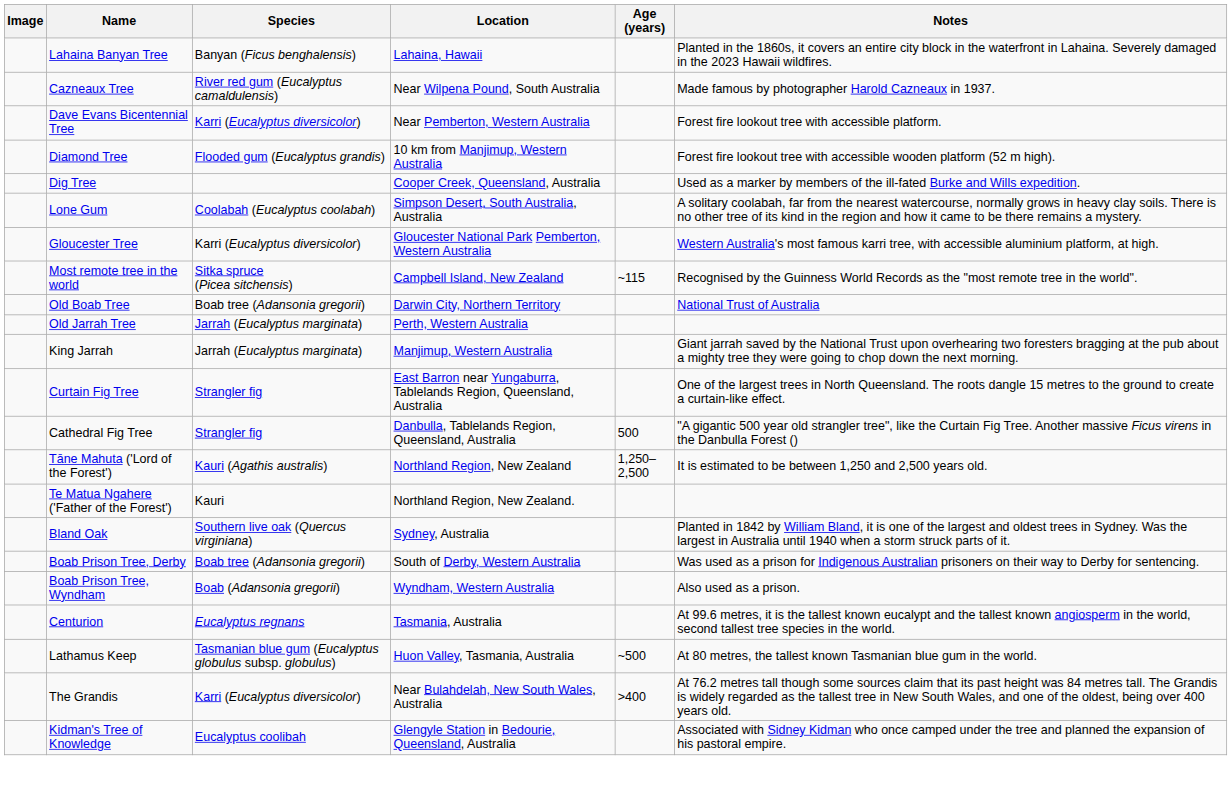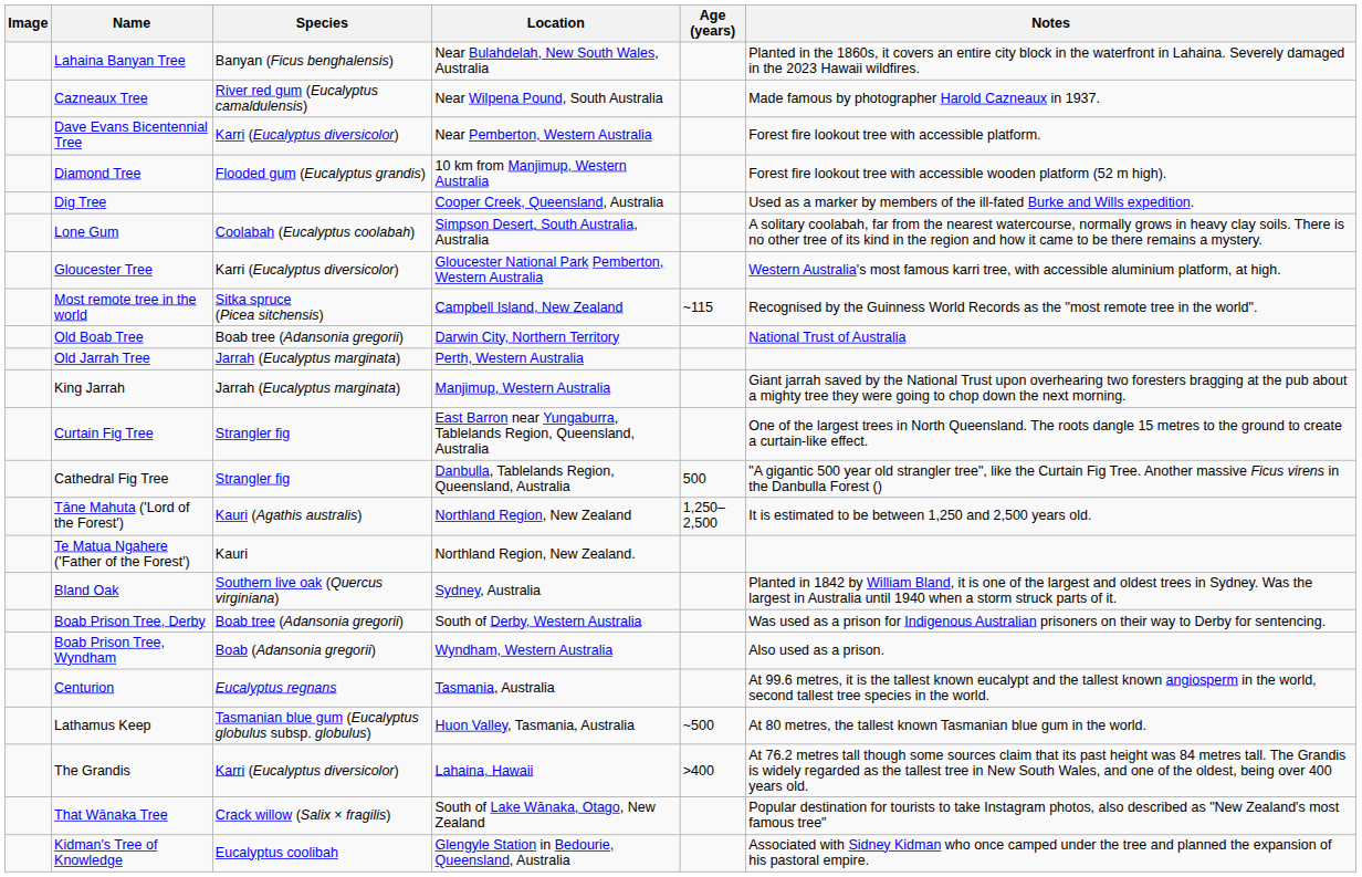 <table class="wikitable">
 <tr>
 <th>Image</th>
 <th>Name</th>
 <th>Species</th>
 <th>Location</th>
 <th>Age (years)</th>
 <th>Notes</th>
 </tr>
 <tr>
 <td></td>
 <td><a href='#'>Lahaina Banyan Tree</a></td>
 <td>Banyan (<em>Ficus benghalensis</em>)</td>
-<td><a href='#'>Lahaina, Hawaii</a><br><small></small></td>
+<td>Near <a href='#'>Bulahdelah, New South Wales</a>, Australia</td>
 <td></td>
 <td>Planted in the 1860s, it covers an entire city block in the waterfront in Lahaina. Severely damaged in the 2023 Hawaii wildfires.</td>
 </tr>
 <tr>
 <td></td>
 <td><a href='#'>Cazneaux Tree</a></td>
 <td><a href='#'>River red gum</a> (<em>Eucalyptus camaldulensis</em>)</td>
 <td>Near <a href='#'>Wilpena Pound</a>, South Australia <br><small></small></td>
 <td></td>
 <td>Made famous by photographer <a href='#'>Harold Cazneaux</a> in 1937.</td>
 </tr>
 <tr>
 <td></td>
 <td><a href='#'>Dave Evans Bicentennial Tree</a></td>
 <td><a href='#'>Karri</a> (<em><a href='#'>Eucalyptus diversicolor</a></em>)</td>
 <td>Near <a href='#'>Pemberton, Western Australia</a><br><small></small></td>
 <td></td>
 <td>Forest fire lookout tree with accessible platform.</td>
 </tr>
 <tr>
 <td></td>
 <td><a href='#'>Diamond Tree</a></td>
 <td><a href='#'>Flooded gum</a> (<em>Eucalyptus grandis</em>)</td>
 <td>10 km from <a href='#'>Manjimup, Western Australia</a></td>
 <td></td>
 <td>Forest fire lookout tree with accessible wooden platform (52 m high).</td>
 </tr>
 <tr>
 <td></td>
 <td><a href='#'>Dig Tree</a></td>
 <td></td>
 <td><a href='#'>Cooper Creek, Queensland</a>, Australia</td>
 <td></td>
 <td>Used as a marker by members of the ill-fated <a href='#'>Burke and Wills expedition</a>.</td>
 </tr>
 <tr>
 <td></td>
 <td><a href='#'>Lone Gum</a></td>
 <td><a href='#'>Coolabah</a> (<em>Eucalyptus coolabah</em>)</td>
 <td><a href='#'>Simpson Desert, South Australia</a>, Australia</td>
 <td></td>
 <td>A solitary coolabah, far from the nearest watercourse, normally grows in heavy clay soils. There is no other tree of its kind in the region and how it came to be there remains a mystery.</td>
 </tr>
 <tr>
 <td></td>
 <td><a href='#'>Gloucester Tree</a></td>
 <td>Karri (<em>Eucalyptus diversicolor</em>)</td>
 <td><a href='#'>Gloucester National Park</a> <a href='#'>Pemberton, Western Australia</a></td>
 <td></td>
 <td><a href='#'>Western Australia</a>'s most famous karri tree, with accessible aluminium platform, at  high.</td>
 </tr>
 <tr>
 <td></td>
 <td><a href='#'>Most remote tree in the world</a></td>
 <td><a href='#'>Sitka spruce</a> <br>(<em>Picea sitchensis</em>)</td>
 <td><a href='#'>Campbell Island, New Zealand</a> <br></td>
 <td>~115</td>
 <td>Recognised by the Guinness World Records as the "most remote tree in the world".</td>
 </tr>
 <tr>
 <td></td>
 <td><a href='#'>Old Boab Tree</a></td>
 <td>Boab tree (<em>Adansonia gregorii</em>)</td>
 <td><a href='#'>Darwin City, Northern Territory</a></td>
 <td></td>
 <td><a href='#'>National Trust of Australia</a></td>
 </tr>
 <tr>
 <td></td>
 <td><a href='#'>Old Jarrah Tree</a></td>
 <td><a href='#'>Jarrah</a> (<em>Eucalyptus marginata</em>)</td>
 <td><a href='#'>Perth, Western Australia</a></td>
 <td></td>
 <td></td>
 </tr>
 <tr>
 <td></td>
 <td>King Jarrah</td>
 <td>Jarrah (<em>Eucalyptus marginata</em>)</td>
 <td><a href='#'>Manjimup, Western Australia</a></td>
 <td></td>
 <td>Giant jarrah saved by the National Trust upon overhearing two foresters bragging at the pub about a mighty tree they were going to chop down the next morning.</td>
 </tr>
 <tr>
 <td></td>
 <td><a href='#'>Curtain Fig Tree</a></td>
 <td><a href='#'>Strangler fig</a></td>
 <td><a href='#'>East Barron</a> near <a href='#'>Yungaburra</a>, Tablelands Region, Queensland, Australia</td>
 <td></td>
 <td>One of the largest trees in North Queensland. The roots dangle 15 metres to the ground to create a curtain-like effect.</td>
 </tr>
 <tr>
 <td></td>
 <td>Cathedral Fig Tree</td>
 <td><a href='#'>Strangler fig</a></td>
 <td><a href='#'>Danbulla</a>, Tablelands Region, Queensland, Australia</td>
 <td>500</td>
 <td>"A gigantic 500 year old strangler tree", like the Curtain Fig Tree. Another massive <em>Ficus virens</em> in the Danbulla Forest ()</td>
 </tr>
 <tr>
 <td></td>
 <td><a href='#'>Tāne Mahuta</a> ('Lord of the Forest')</td>
 <td><a href='#'>Kauri</a> (<em>Agathis australis</em>)</td>
 <td><a href='#'>Northland Region</a>, New Zealand</td>
 <td>1,250–2,500</td>
 <td>It is estimated to be between 1,250 and 2,500 years old.</td>
 </tr>
 <tr>
 <td></td>
 <td><a href='#'>Te Matua Ngahere</a> ('Father of the Forest')</td>
 <td>Kauri</td>
 <td>Northland Region, New Zealand.</td>
 <td></td>
 <td></td>
 </tr>
 <tr>
 <td></td>
 <td><a href='#'>Bland Oak</a></td>
 <td><a href='#'>Southern live oak</a> (<em>Quercus virginiana</em>)</td>
 <td><a href='#'>Sydney</a>, Australia</td>
 <td></td>
 <td>Planted in 1842 by <a href='#'>William Bland</a>, it is one of the largest and oldest trees in Sydney. Was the largest in Australia until 1940 when a storm struck parts of it.</td>
 </tr>
 <tr>
 <td></td>
 <td><a href='#'>Boab Prison Tree, Derby</a></td>
 <td><a href='#'>Boab tree</a> (<em>Adansonia gregorii</em>)</td>
 <td>South of <a href='#'>Derby, Western Australia</a></td>
 <td></td>
 <td>Was used as a prison for <a href='#'>Indigenous Australian</a> prisoners on their way to Derby for sentencing.</td>
 </tr>
 <tr>
 <td></td>
 <td><a href='#'>Boab Prison Tree, Wyndham</a></td>
 <td><a href='#'>Boab</a> (<em>Adansonia gregorii</em>)</td>
 <td><a href='#'>Wyndham, Western Australia</a></td>
 <td></td>
 <td>Also used as a prison.</td>
 </tr>
 <tr>
 <td></td>
 <td><a href='#'>Centurion</a></td>
 <td><em><a href='#'>Eucalyptus regnans</a></em></td>
 <td><a href='#'>Tasmania</a>, Australia</td>
 <td></td>
 <td>At 99.6 metres, it is the tallest known eucalypt and the tallest known <a href='#'>angiosperm</a> in the world, second tallest tree species in the world.</td>
 </tr>
 <tr>
 <td></td>
 <td>Lathamus Keep</td>
 <td><a href='#'>Tasmanian blue gum</a> (<em>Eucalyptus globulus</em> subsp. <em>globulus</em>)</td>
 <td><a href='#'>Huon Valley</a>, Tasmania, Australia</td>
 <td>~500</td>
 <td>At 80 metres, the tallest known Tasmanian blue gum in the world.</td>
 </tr>
 <tr>
 <td></td>
 <td>The Grandis</td>
 <td><a href='#'>Karri</a> (<em>Eucalyptus diversicolor</em>)</td>
-<td>Near <a href='#'>Bulahdelah, New South Wales</a>, Australia</td>
+<td><a href='#'>Lahaina, Hawaii</a><br><small></small></td>
 <td>>400</td>
 <td>At 76.2 metres tall though some sources claim that its past height was 84 metres tall. The Grandis is widely regarded as the tallest tree in New South Wales, and one of the oldest, being over 400 years old.</td>
+</tr>
+<tr>
+<td></td>
+<td><a href='#'>That Wānaka Tree</a></td>
+<td><a href='#'>Crack willow</a> (<em>Salix</em> × <em>fragilis</em>)</td>
+<td>South of <a href='#'>Lake Wānaka, Otago</a>, New Zealand</td>
+<td></td>
+<td>Popular destination for tourists to take Instagram photos, also described as "New Zealand's most famous tree"</td>
 </tr>
 <tr>
 <td></td>
 <td><a href='#'>Kidman's Tree of Knowledge</a></td>
 <td><a href='#'>Eucalyptus coolibah</a></td>
 <td><a href='#'>Glengyle Station</a> in <a href='#'>Bedourie, Queensland</a>, Australia</td>
 <td></td>
 <td>Associated with <a href='#'>Sidney Kidman</a> who once camped under the tree and planned the expansion of his pastoral empire.</td>
 </tr>
 </table>
